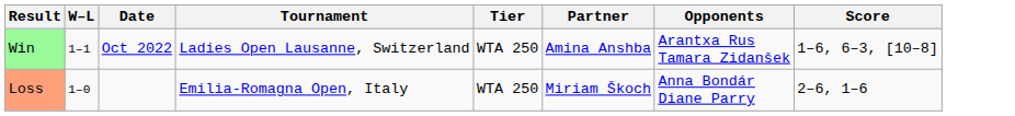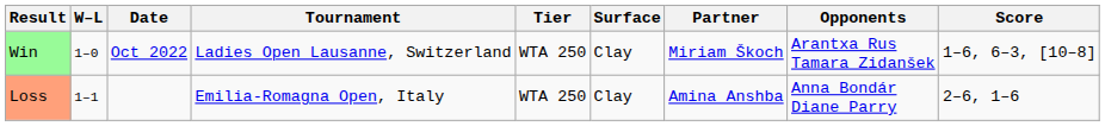 <table class="sortable wikitable">
 <tr>
 <th>Result</th>
 <th class="unsortable">W–L</th>
 <th>Date</th>
 <th>Tournament</th>
 <th>Tier</th>
+<th>Surface</th>
 <th>Partner</th>
 <th>Opponents</th>
 <th class="unsortable">Score</th>
 </tr>
 <tr>
 <td style="background:#98fb98;">Win</td>
-<td><small>1–1</small></td>
+<td><small>1–0</small></td>
 <td><a href='#'>Oct 2022</a></td>
 <td><a href='#'>Ladies Open Lausanne</a>, Switzerland</td>
 <td>WTA 250</td>
-<td> <a href='#'>Amina Anshba</a></td>
+<td>Clay</td>
+<td> <a href='#'>Miriam Škoch</a></td>
 <td> <a href='#'>Arantxa Rus</a> <br>  <a href='#'>Tamara Zidanšek</a></td>
 <td>1–6, 6–3, [10–8]</td>
 </tr>
 <tr>
 <td bgcolor=FFA07A>Loss</td>
-<td><small>1–0</small></td>
+<td><small>1–1</small></td>
 <td><a href='#'></a></td>
 <td><a href='#'>Emilia-Romagna Open</a>, Italy</td>
 <td>WTA 250</td>
-<td> <a href='#'>Miriam Škoch</a></td>
+<td>Clay</td>
+<td> <a href='#'>Amina Anshba</a></td>
 <td> <a href='#'>Anna Bondár</a> <br>  <a href='#'>Diane Parry</a></td>
 <td>2–6, 1–6</td>
 </tr>
 </table>
